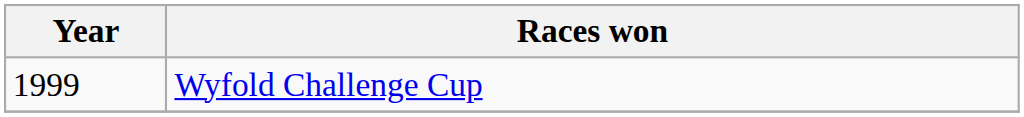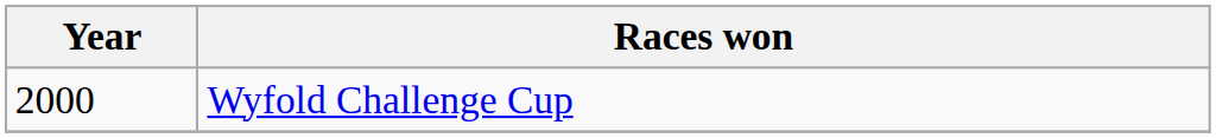 <table class="wikitable">
 <tr>
 <th width=70>Year</th>
 <th width=400>Races won</th>
 </tr>
 <tr>
-<td>1999</td>
+<td>2000</td>
 <td><a href='#'>Wyfold Challenge Cup</a></td>
 </tr>
 <tr>
 </tr>
 </table>
